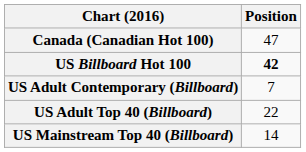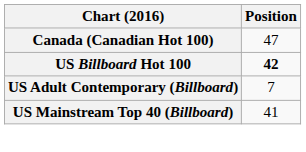 <table class="wikitable plainrowheaders sortable" style="text-align:center">
 <tr>
 <th>Chart (2016)</th>
 <th>Position</th>
 </tr>
 <tr>
 <th scope="row">Canada (Canadian Hot 100)</th>
 <td>47</td>
 </tr>
 <tr>
 <th scope="row">US <em>Billboard</em> Hot 100</th>
 <td><strong>42</strong></td>
 </tr>
 <tr>
 <th scope="row">US Adult Contemporary (<em>Billboard</em>)</th>
 <td>7</td>
 </tr>
 <tr>
-<th scope="row">US Adult Top 40 (<em>Billboard</em>)</th>
-<td>22</td>
-</tr>
-<tr>
 <th scope="row">US Mainstream Top 40 (<em>Billboard</em>)</th>
-<td>14</td>
+<td>41</td>
 </tr>
 </table>
